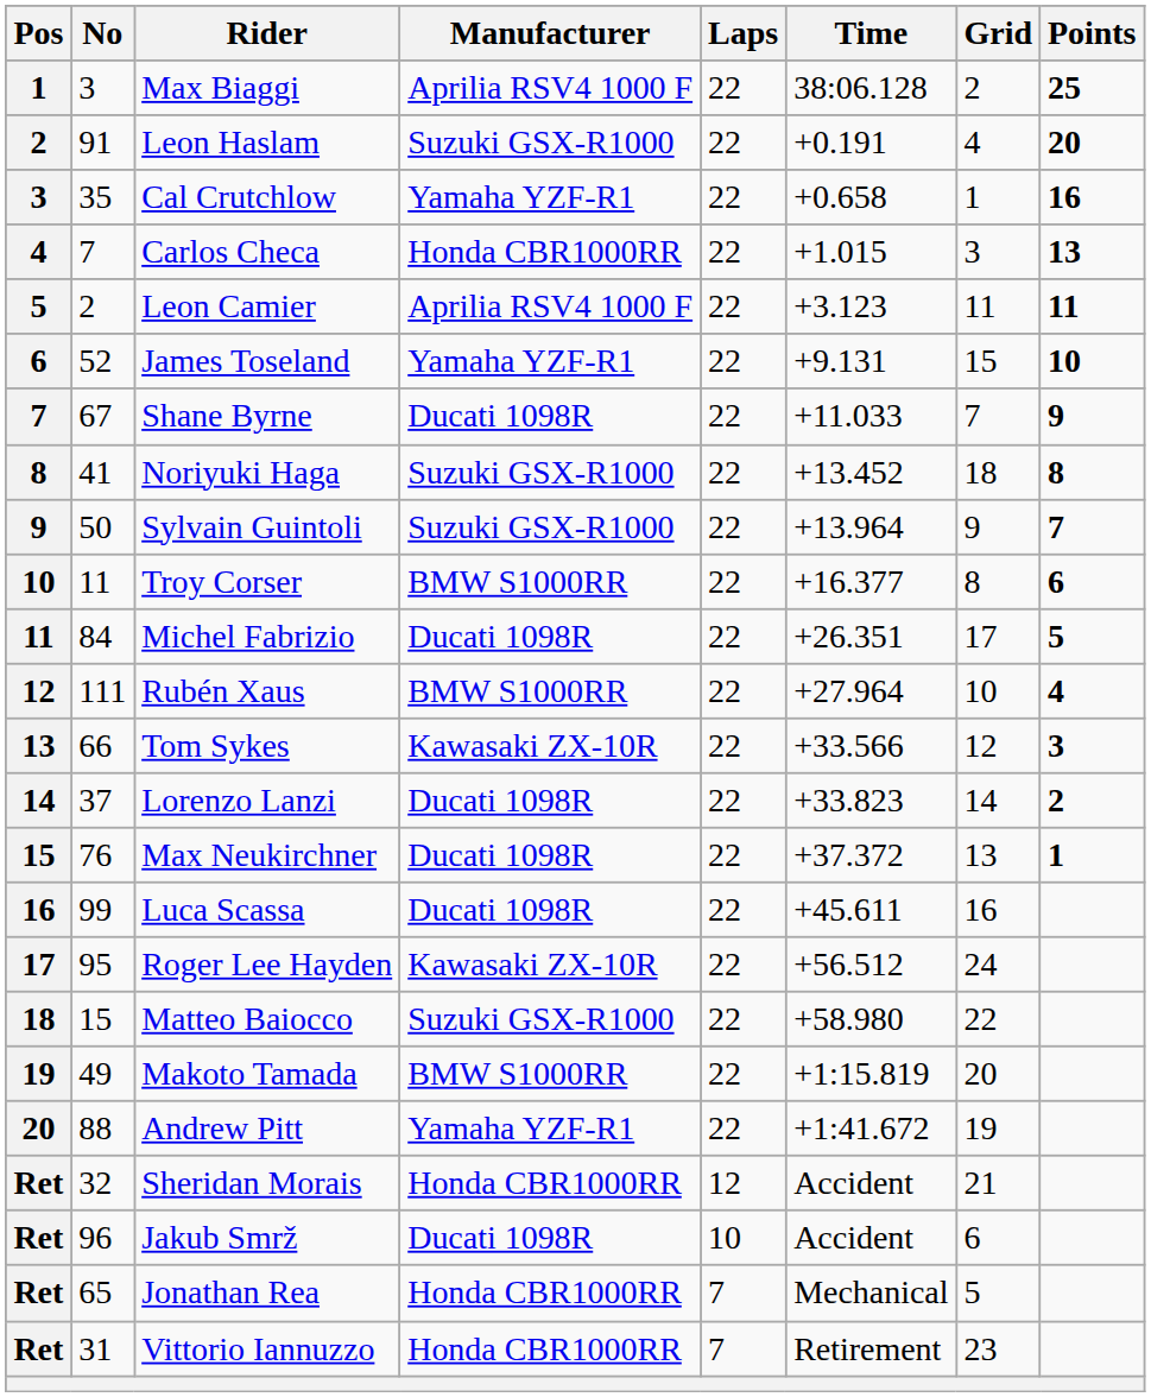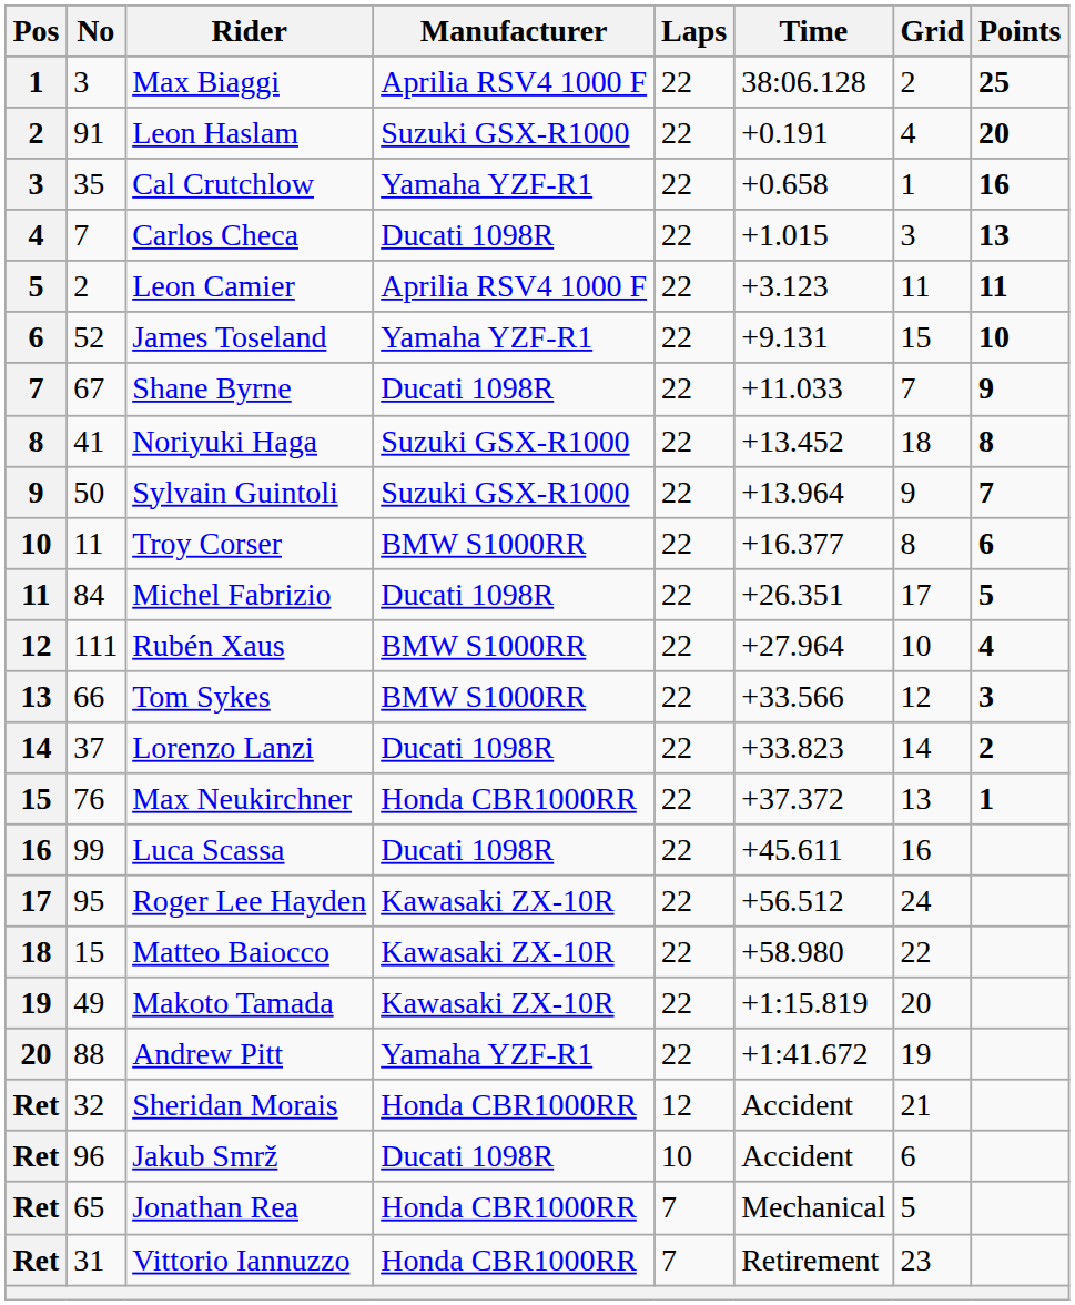 <table class="wikitable" style="font-size: 95%;">
 <tr>
 <th>Pos</th>
 <th>No</th>
 <th>Rider</th>
 <th>Manufacturer</th>
 <th>Laps</th>
 <th>Time</th>
 <th>Grid</th>
 <th>Points</th>
 </tr>
 <tr>
 <th>1</th>
 <td>3</td>
 <td> <a href='#'>Max Biaggi</a></td>
 <td><a href='#'>Aprilia RSV4 1000 F</a></td>
 <td>22</td>
 <td>38:06.128</td>
 <td>2</td>
 <td><strong>25</strong></td>
 </tr>
 <tr>
 <th>2</th>
 <td>91</td>
 <td> <a href='#'>Leon Haslam</a></td>
 <td><a href='#'>Suzuki GSX-R1000</a></td>
 <td>22</td>
 <td>+0.191</td>
 <td>4</td>
 <td><strong>20</strong></td>
 </tr>
 <tr>
 <th>3</th>
 <td>35</td>
 <td> <a href='#'>Cal Crutchlow</a></td>
 <td><a href='#'>Yamaha YZF-R1</a></td>
 <td>22</td>
 <td>+0.658</td>
 <td>1</td>
 <td><strong>16</strong></td>
 </tr>
 <tr>
 <th>4</th>
 <td>7</td>
 <td> <a href='#'>Carlos Checa</a></td>
-<td><a href='#'>Honda CBR1000RR</a></td>
+<td><a href='#'>Ducati 1098R</a></td>
 <td>22</td>
 <td>+1.015</td>
 <td>3</td>
 <td><strong>13</strong></td>
 </tr>
 <tr>
 <th>5</th>
 <td>2</td>
 <td> <a href='#'>Leon Camier</a></td>
 <td><a href='#'>Aprilia RSV4 1000 F</a></td>
 <td>22</td>
 <td>+3.123</td>
 <td>11</td>
 <td><strong>11</strong></td>
 </tr>
 <tr>
 <th>6</th>
 <td>52</td>
 <td> <a href='#'>James Toseland</a></td>
 <td><a href='#'>Yamaha YZF-R1</a></td>
 <td>22</td>
 <td>+9.131</td>
 <td>15</td>
 <td><strong>10</strong></td>
 </tr>
 <tr>
 <th>7</th>
 <td>67</td>
 <td> <a href='#'>Shane Byrne</a></td>
 <td><a href='#'>Ducati 1098R</a></td>
 <td>22</td>
 <td>+11.033</td>
 <td>7</td>
 <td><strong>9</strong></td>
 </tr>
 <tr>
 <th>8</th>
 <td>41</td>
 <td> <a href='#'>Noriyuki Haga</a></td>
 <td><a href='#'>Suzuki GSX-R1000</a></td>
 <td>22</td>
 <td>+13.452</td>
 <td>18</td>
 <td><strong>8</strong></td>
 </tr>
 <tr>
 <th>9</th>
 <td>50</td>
 <td> <a href='#'>Sylvain Guintoli</a></td>
 <td><a href='#'>Suzuki GSX-R1000</a></td>
 <td>22</td>
 <td>+13.964</td>
 <td>9</td>
 <td><strong>7</strong></td>
 </tr>
 <tr>
 <th>10</th>
 <td>11</td>
 <td> <a href='#'>Troy Corser</a></td>
 <td><a href='#'>BMW S1000RR</a></td>
 <td>22</td>
 <td>+16.377</td>
 <td>8</td>
 <td><strong>6</strong></td>
 </tr>
 <tr>
 <th>11</th>
 <td>84</td>
 <td> <a href='#'>Michel Fabrizio</a></td>
 <td><a href='#'>Ducati 1098R</a></td>
 <td>22</td>
 <td>+26.351</td>
 <td>17</td>
 <td><strong>5</strong></td>
 </tr>
 <tr>
 <th>12</th>
 <td>111</td>
 <td> <a href='#'>Rubén Xaus</a></td>
 <td><a href='#'>BMW S1000RR</a></td>
 <td>22</td>
 <td>+27.964</td>
 <td>10</td>
 <td><strong>4</strong></td>
 </tr>
 <tr>
 <th>13</th>
 <td>66</td>
 <td> <a href='#'>Tom Sykes</a></td>
-<td><a href='#'>Kawasaki ZX-10R</a></td>
+<td><a href='#'>BMW S1000RR</a></td>
 <td>22</td>
 <td>+33.566</td>
 <td>12</td>
 <td><strong>3</strong></td>
 </tr>
 <tr>
 <th>14</th>
 <td>37</td>
 <td> <a href='#'>Lorenzo Lanzi</a></td>
 <td><a href='#'>Ducati 1098R</a></td>
 <td>22</td>
 <td>+33.823</td>
 <td>14</td>
 <td><strong>2</strong></td>
 </tr>
 <tr>
 <th>15</th>
 <td>76</td>
 <td> <a href='#'>Max Neukirchner</a></td>
-<td><a href='#'>Ducati 1098R</a></td>
+<td><a href='#'>Honda CBR1000RR</a></td>
 <td>22</td>
 <td>+37.372</td>
 <td>13</td>
 <td><strong>1</strong></td>
 </tr>
 <tr>
 <th>16</th>
 <td>99</td>
 <td> <a href='#'>Luca Scassa</a></td>
 <td><a href='#'>Ducati 1098R</a></td>
 <td>22</td>
 <td>+45.611</td>
 <td>16</td>
 <td></td>
 </tr>
 <tr>
 <th>17</th>
 <td>95</td>
 <td> <a href='#'>Roger Lee Hayden</a></td>
 <td><a href='#'>Kawasaki ZX-10R</a></td>
 <td>22</td>
 <td>+56.512</td>
 <td>24</td>
 <td></td>
 </tr>
 <tr>
 <th>18</th>
 <td>15</td>
 <td> <a href='#'>Matteo Baiocco</a></td>
-<td><a href='#'>Suzuki GSX-R1000</a></td>
+<td><a href='#'>Kawasaki ZX-10R</a></td>
 <td>22</td>
 <td>+58.980</td>
 <td>22</td>
 <td></td>
 </tr>
 <tr>
 <th>19</th>
 <td>49</td>
 <td> <a href='#'>Makoto Tamada</a></td>
-<td><a href='#'>BMW S1000RR</a></td>
+<td><a href='#'>Kawasaki ZX-10R</a></td>
 <td>22</td>
 <td>+1:15.819</td>
 <td>20</td>
 <td></td>
 </tr>
 <tr>
 <th>20</th>
 <td>88</td>
 <td> <a href='#'>Andrew Pitt</a></td>
 <td><a href='#'>Yamaha YZF-R1</a></td>
 <td>22</td>
 <td>+1:41.672</td>
 <td>19</td>
 <td></td>
 </tr>
 <tr>
 <th>Ret</th>
 <td>32</td>
 <td> <a href='#'>Sheridan Morais</a></td>
 <td><a href='#'>Honda CBR1000RR</a></td>
 <td>12</td>
 <td>Accident</td>
 <td>21</td>
 <td></td>
 </tr>
 <tr>
 <th>Ret</th>
 <td>96</td>
 <td> <a href='#'>Jakub Smrž</a></td>
 <td><a href='#'>Ducati 1098R</a></td>
 <td>10</td>
 <td>Accident</td>
 <td>6</td>
 <td></td>
 </tr>
 <tr>
 <th>Ret</th>
 <td>65</td>
 <td> <a href='#'>Jonathan Rea</a></td>
 <td><a href='#'>Honda CBR1000RR</a></td>
 <td>7</td>
 <td>Mechanical</td>
 <td>5</td>
 <td></td>
 </tr>
 <tr>
 <th>Ret</th>
 <td>31</td>
 <td> <a href='#'>Vittorio Iannuzzo</a></td>
 <td><a href='#'>Honda CBR1000RR</a></td>
 <td>7</td>
 <td>Retirement</td>
 <td>23</td>
 <td></td>
 </tr>
 <tr>
 <th colspan=8></th>
 </tr>
 </table>
